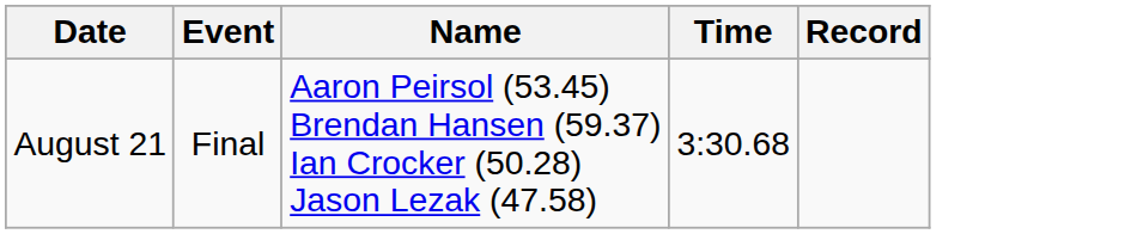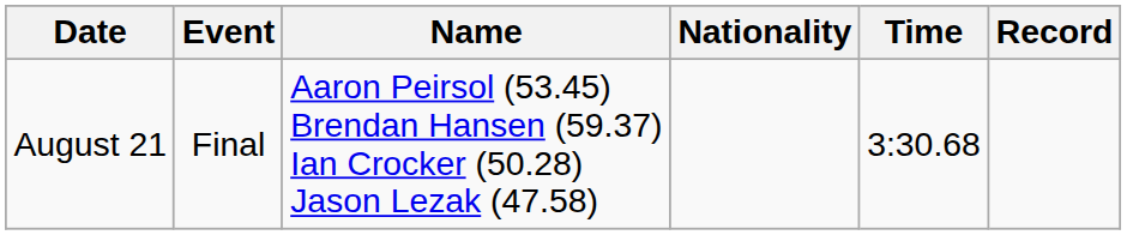 <table class=wikitable style=text-align:center>
 <tr>
 <th>Date</th>
 <th>Event</th>
 <th>Name</th>
+<th>Nationality</th>
 <th>Time</th>
 <th>Record</th>
 </tr>
 <tr>
 <td>August 21</td>
 <td>Final</td>
 <td align=left><a href='#'>Aaron Peirsol</a> (53.45)<br><a href='#'>Brendan Hansen</a> (59.37)<br><a href='#'>Ian Crocker</a> (50.28)<br><a href='#'>Jason Lezak</a> (47.58)</td>
+<td align=left></td>
 <td>3:30.68</td>
 <td></td>
 </tr>
 </table>
